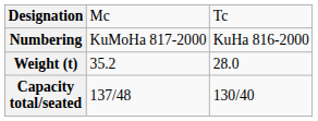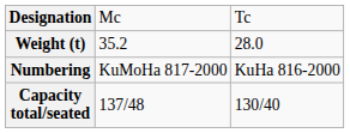 <table class="wikitable">
 <tr>
 <th>Designation</th>
 <td>Mc</td>
 <td>Tc</td>
 </tr>
 <tr>
+<th>Weight (t)</th>
+<td>35.2</td>
+<td>28.0</td>
+</tr>
+<tr>
 <th>Numbering</th>
 <td>KuMoHa 817-2000</td>
 <td>KuHa 816-2000</td>
-</tr>
-<tr>
-<th>Weight (t)</th>
-<td>35.2</td>
-<td>28.0</td>
 </tr>
 <tr>
 <th>Capacity<br>total/seated</th>
 <td>137/48</td>
 <td>130/40</td>
 </tr>
 </table>
